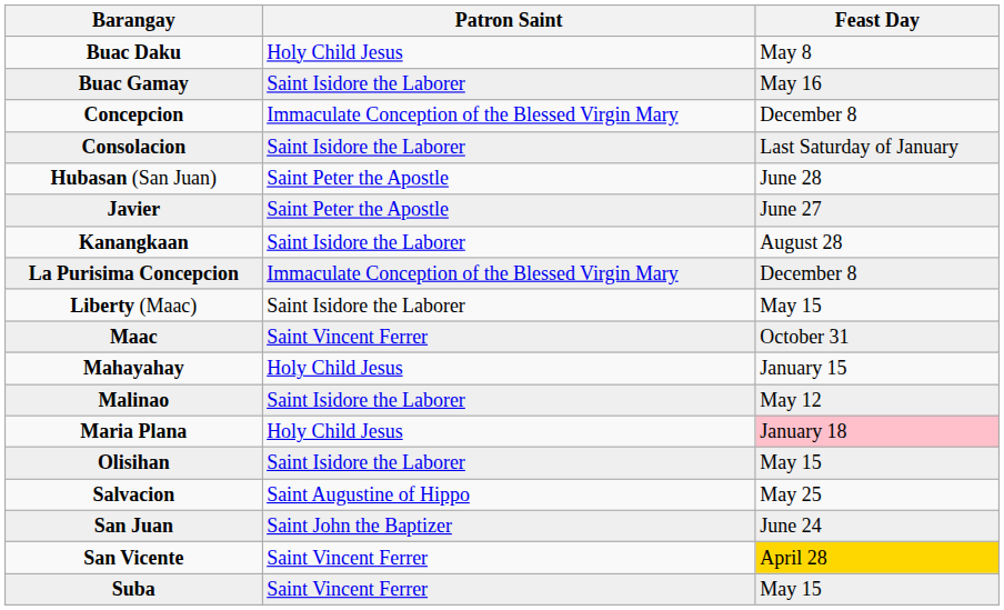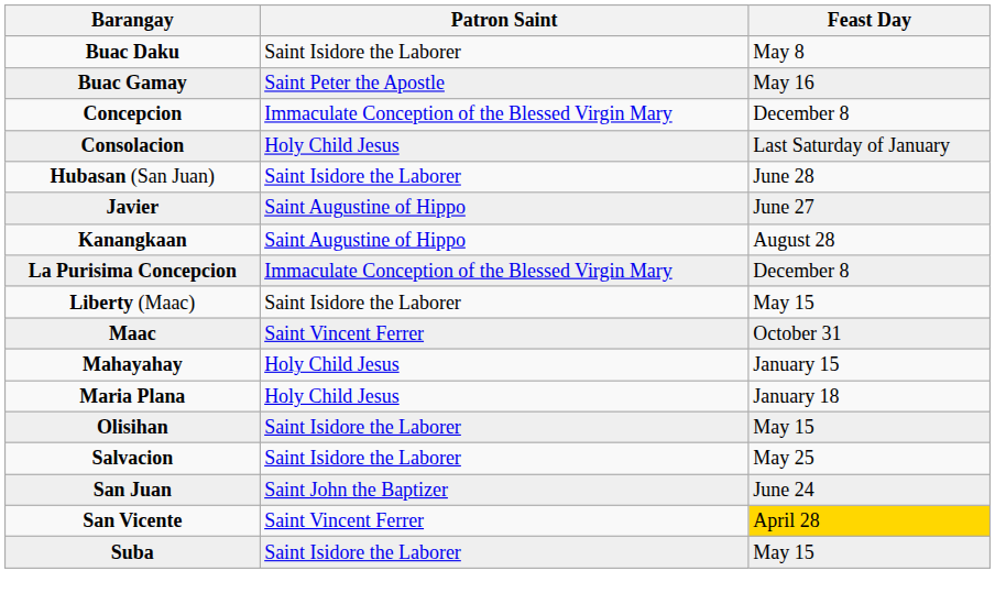 <table style="min-width:50em; width:auto" class="collapsible collapsed wikitable toccolours">
 <tr>
 <th scope="col">Barangay</th>
 <th scope="col">Patron Saint</th>
 <th scope="col">Feast Day</th>
 </tr>
 <tr>
 <td style="text-align: center;"><strong>Buac Daku</strong></td>
-<td><a href='#'>Holy Child Jesus</a></td>
+<td>Saint Isidore the Laborer</td>
 <td>May 8</td>
 </tr>
 <tr style="background:#efefef;">
 <td style="text-align: center;"><strong>Buac Gamay</strong></td>
-<td><a href='#'>Saint Isidore the Laborer</a></td>
+<td><a href='#'>Saint Peter the Apostle</a></td>
 <td>May 16</td>
 </tr>
 <tr>
 <td style="text-align: center;"><strong>Concepcion</strong></td>
 <td><a href='#'>Immaculate Conception of the Blessed Virgin Mary</a></td>
 <td>December 8</td>
 </tr>
 <tr style="background:#efefef;">
 <td style="text-align: center;"><strong>Consolacion</strong></td>
-<td><a href='#'>Saint Isidore the Laborer</a></td>
+<td><a href='#'>Holy Child Jesus</a></td>
 <td>Last Saturday of January</td>
 </tr>
 <tr>
 <td style="text-align: center;"><strong>Hubasan</strong> (San Juan)</td>
-<td><a href='#'>Saint Peter the Apostle</a></td>
+<td><a href='#'>Saint Isidore the Laborer</a></td>
 <td>June 28</td>
 </tr>
 <tr style="background:#efefef;">
 <td style="text-align: center;"><strong>Javier</strong></td>
-<td><a href='#'>Saint Peter the Apostle</a></td>
+<td><a href='#'>Saint Augustine of Hippo</a></td>
 <td>June 27</td>
 </tr>
 <tr>
 <td style="text-align: center;"><strong>Kanangkaan</strong></td>
-<td><a href='#'>Saint Isidore the Laborer</a></td>
+<td><a href='#'>Saint Augustine of Hippo</a></td>
 <td>August 28</td>
 </tr>
 <tr style="background:#efefef;">
 <td style="text-align: center;"><strong>La Purisima Concepcion</strong></td>
 <td><a href='#'>Immaculate Conception of the Blessed Virgin Mary</a></td>
 <td>December 8</td>
 </tr>
 <tr>
 <td style="text-align: center;"><strong>Liberty</strong> (Maac)</td>
 <td>Saint Isidore the Laborer</td>
 <td>May 15</td>
 </tr>
 <tr style="background:#efefef;">
 <td style="text-align: center;"><strong>Maac</strong></td>
 <td><a href='#'>Saint Vincent Ferrer</a></td>
 <td>October 31</td>
 </tr>
 <tr>
 <td style="text-align: center;"><strong>Mahayahay</strong></td>
 <td><a href='#'>Holy Child Jesus</a></td>
 <td>January 15</td>
 </tr>
-<tr style="background:#efefef;">
-<td style="text-align: center;"><strong>Malinao</strong></td>
-<td><a href='#'>Saint Isidore the Laborer</a></td>
-<td>May 12</td>
-</tr>
 <tr>
 <td style="text-align: center;"><strong>Maria Plana</strong></td>
 <td><a href='#'>Holy Child Jesus</a></td>
-<td style="background: pink;">January 18</td>
+<td>January 18</td>
 </tr>
 <tr style="background:#efefef;">
 <td style="text-align: center;"><strong>Olisihan</strong></td>
 <td><a href='#'>Saint Isidore the Laborer</a></td>
 <td>May 15</td>
 </tr>
 <tr>
 <td style="text-align: center;"><strong>Salvacion</strong></td>
-<td><a href='#'>Saint Augustine of Hippo</a></td>
+<td><a href='#'>Saint Isidore the Laborer</a></td>
 <td>May 25</td>
 </tr>
 <tr style="background:#efefef;">
 <td style="text-align: center;"><strong>San Juan</strong></td>
 <td><a href='#'>Saint John the Baptizer</a></td>
 <td>June 24</td>
 </tr>
 <tr>
 <td style="text-align: center;"><strong>San Vicente</strong></td>
 <td><a href='#'>Saint Vincent Ferrer</a></td>
 <td style="background: gold;">April 28</td>
 </tr>
 <tr style="background:#efefef;">
 <td style="text-align: center;"><strong>Suba</strong></td>
-<td><a href='#'>Saint Vincent Ferrer</a></td>
+<td><a href='#'>Saint Isidore the Laborer</a></td>
 <td>May 15</td>
 </tr>
 </table>
